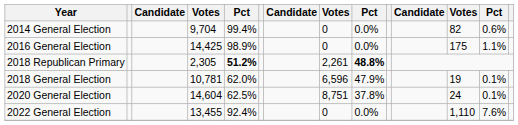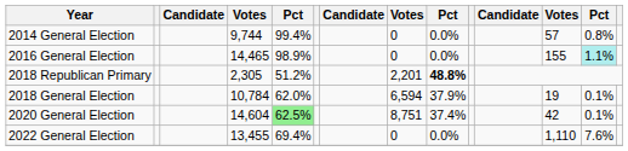 <table class="wikitable" style="margin:0.5em ; font-size:95%">
 <tr>
 <th>Year</th>
 <th></th>
 <th>Candidate</th>
 <th>Votes</th>
 <th>Pct</th>
 <th></th>
 <th>Candidate</th>
 <th>Votes</th>
 <th>Pct</th>
 <th></th>
 <th>Candidate</th>
 <th>Votes</th>
 <th>Pct</th>
 <th></th>
 </tr>
 <tr>
 <td>2014 General Election</td>
 <td></td>
 <td></td>
-<td>9,704</td>
+<td>9,744</td>
 <td>99.4%</td>
 <td></td>
 <td></td>
 <td>0</td>
 <td>0.0%</td>
 <td></td>
 <td></td>
-<td>82</td>
-<td>0.6%</td>
+<td>57</td>
+<td>0.8%</td>
 <td></td>
 </tr>
 <tr>
 <td>2016 General Election</td>
 <td></td>
 <td></td>
-<td>14,425</td>
+<td>14,465</td>
 <td>98.9%</td>
 <td></td>
 <td></td>
 <td>0</td>
 <td>0.0%</td>
 <td></td>
 <td></td>
-<td>175</td>
-<td>1.1%</td>
+<td>155</td>
+<td style="background: paleturquoise;">1.1%</td>
 <td></td>
 </tr>
 <tr>
 <td>2018 Republican Primary</td>
 <td></td>
 <td></td>
 <td>2,305</td>
-<td><strong>51.2%</strong></td>
+<td>51.2%</td>
 <td></td>
 <td></td>
-<td>2,261</td>
+<td>2,201</td>
 <td><strong>48.8%</strong></td>
 <td></td>
 </tr>
 <tr>
 <td>2018 General Election</td>
 <td></td>
 <td></td>
-<td>10,781</td>
+<td>10,784</td>
 <td>62.0%</td>
 <td></td>
 <td></td>
-<td>6,596</td>
-<td>47.9%</td>
+<td>6,594</td>
+<td>37.9%</td>
 <td></td>
 <td></td>
 <td>19</td>
 <td>0.1%</td>
 <td></td>
 </tr>
 <tr>
 <td>2020 General Election</td>
 <td></td>
 <td></td>
 <td>14,604</td>
-<td>62.5%</td>
+<td style="background: lightgreen;">62.5%</td>
 <td></td>
 <td></td>
 <td>8,751</td>
-<td>37.8%</td>
+<td>37.4%</td>
 <td></td>
 <td></td>
-<td>24</td>
+<td>42</td>
 <td>0.1%</td>
 <td></td>
 </tr>
 <tr>
 <td>2022 General Election</td>
 <td></td>
 <td></td>
 <td>13,455</td>
-<td>92.4%</td>
+<td>69.4%</td>
 <td></td>
 <td></td>
 <td>0</td>
 <td>0.0%</td>
 <td></td>
 <td></td>
 <td>1,110</td>
 <td>7.6%</td>
 <td></td>
 </tr>
 <tr>
 </tr>
 </table>
